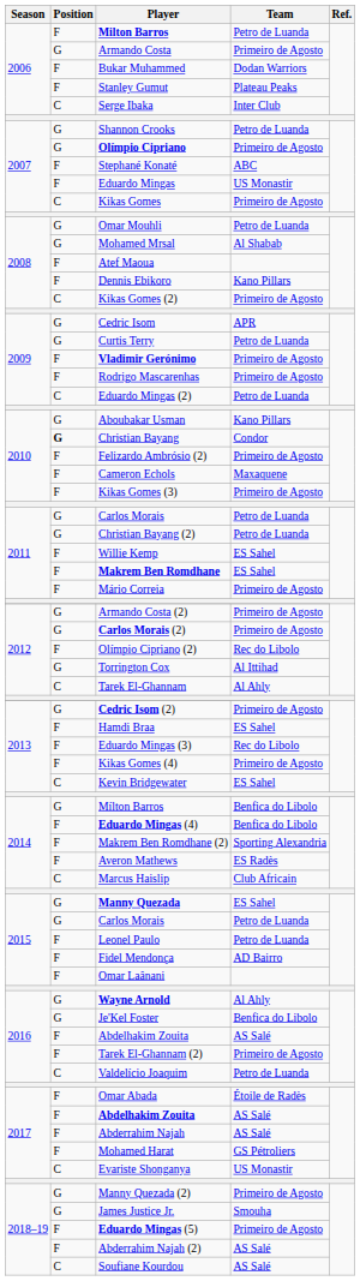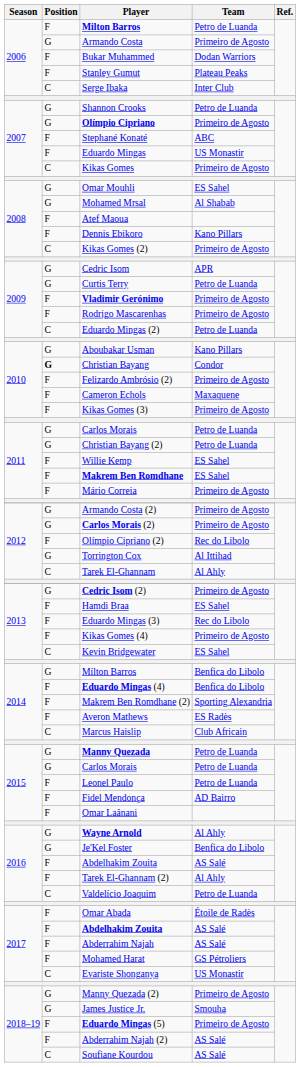 <table class="wikitable">
 <tr>
 <th>Season</th>
 <th>Position</th>
 <th>Player</th>
 <th>Team</th>
 <th>Ref.</th>
 </tr>
 <tr>
 <td rowspan=5><a href='#'>2006</a></td>
 <td>F</td>
 <td align=left> <strong><a href='#'>Milton Barros</a></strong></td>
 <td align=left> <a href='#'>Petro de Luanda</a></td>
 </tr>
 <tr>
 <td>G</td>
 <td align=left> <a href='#'>Armando Costa</a></td>
 <td align=left> <a href='#'>Primeiro de Agosto</a></td>
 </tr>
 <tr>
 <td>F</td>
 <td align=left> <a href='#'>Bukar Muhammed</a></td>
 <td align=left> <a href='#'>Dodan Warriors</a></td>
 </tr>
 <tr>
 <td>F</td>
 <td align=left> <a href='#'>Stanley Gumut</a></td>
 <td align=left> <a href='#'>Plateau Peaks</a></td>
 </tr>
 <tr>
 <td>C</td>
 <td align=left> <a href='#'>Serge Ibaka</a></td>
 <td align=left> <a href='#'>Inter Club</a></td>
 </tr>
 <tr>
 <th colspan=5></th>
 </tr>
 <tr>
 <td rowspan=5><a href='#'>2007</a></td>
 <td>G</td>
 <td align=left> <a href='#'>Shannon Crooks</a></td>
 <td align=left> <a href='#'>Petro de Luanda</a></td>
 </tr>
 <tr>
 <td>G</td>
 <td align=left> <strong><a href='#'>Olímpio Cipriano</a></strong></td>
 <td align=left> <a href='#'>Primeiro de Agosto</a></td>
 </tr>
 <tr>
 <td>F</td>
 <td align=left> <a href='#'>Stephané Konaté</a></td>
 <td align=left> <a href='#'>ABC</a></td>
 </tr>
 <tr>
 <td>F</td>
 <td align=left> <a href='#'>Eduardo Mingas</a></td>
 <td align=left> <a href='#'>US Monastir</a></td>
 </tr>
 <tr>
 <td>C</td>
 <td align=left> <a href='#'>Kikas Gomes</a></td>
 <td align=left> <a href='#'>Primeiro de Agosto</a></td>
 </tr>
 <tr>
 <th colspan=5></th>
 </tr>
 <tr>
 <td rowspan=5><a href='#'>2008</a></td>
 <td>G</td>
 <td align=left> <a href='#'>Omar Mouhli</a></td>
-<td align=left> <a href='#'>Petro de Luanda</a></td>
+<td align=left> <a href='#'>ES Sahel</a></td>
 </tr>
 <tr>
 <td>G</td>
 <td align=left> <a href='#'>Mohamed Mrsal</a></td>
 <td align=left> <a href='#'>Al Shabab</a></td>
 </tr>
 <tr>
 <td>F</td>
 <td align=left> <a href='#'>Atef Maoua</a></td>
 <td align=left></td>
 </tr>
 <tr>
 <td>F</td>
 <td align=left> <a href='#'>Dennis Ebikoro</a></td>
 <td align=left> <a href='#'>Kano Pillars</a></td>
 </tr>
 <tr>
 <td>C</td>
 <td align=left> <a href='#'>Kikas Gomes</a> (2)</td>
 <td align=left> <a href='#'>Primeiro de Agosto</a></td>
 </tr>
 <tr>
 <th colspan=5></th>
 </tr>
 <tr>
 <td rowspan=5><a href='#'>2009</a></td>
 <td>G</td>
 <td align=left> <a href='#'>Cedric Isom</a></td>
 <td align=left> <a href='#'>APR</a></td>
 </tr>
 <tr>
 <td>G</td>
 <td align=left> <a href='#'>Curtis Terry</a></td>
 <td align=left> <a href='#'>Petro de Luanda</a></td>
 </tr>
 <tr>
 <td>F</td>
 <td align=left> <strong><a href='#'>Vladimir Gerónimo</a></strong></td>
 <td align=left> <a href='#'>Primeiro de Agosto</a></td>
 </tr>
 <tr>
 <td>F</td>
 <td align=left> <a href='#'>Rodrigo Mascarenhas</a></td>
 <td align=left> <a href='#'>Primeiro de Agosto</a></td>
 </tr>
 <tr>
 <td>C</td>
 <td align=left> <a href='#'>Eduardo Mingas</a> (2)</td>
 <td align=left> <a href='#'>Petro de Luanda</a></td>
 </tr>
 <tr>
 <th colspan=5></th>
 </tr>
 <tr>
 <td rowspan=5><a href='#'>2010</a></td>
 <td>G</td>
 <td align=left> <a href='#'>Aboubakar Usman</a></td>
 <td align=left> <a href='#'>Kano Pillars</a></td>
 </tr>
 <tr>
 <td><strong>G</strong></td>
 <td align=left> <a href='#'>Christian Bayang</a></td>
 <td align=left> <a href='#'>Condor</a></td>
 </tr>
 <tr>
 <td>F</td>
 <td align=left> <a href='#'>Felizardo Ambrósio</a> (2)</td>
 <td align=left> <a href='#'>Primeiro de Agosto</a></td>
 </tr>
 <tr>
 <td>F</td>
 <td align=left> <a href='#'>Cameron Echols</a></td>
 <td align=left> <a href='#'>Maxaquene</a></td>
 </tr>
 <tr>
 <td>F</td>
 <td align=left> <a href='#'>Kikas Gomes</a> (3)</td>
 <td align=left> <a href='#'>Primeiro de Agosto</a></td>
 </tr>
 <tr>
 <th colspan=5></th>
 </tr>
 <tr>
 <td rowspan=5><a href='#'>2011</a></td>
 <td>G</td>
 <td align=left> <a href='#'>Carlos Morais</a></td>
 <td align=left> <a href='#'>Petro de Luanda</a></td>
 </tr>
 <tr>
 <td>G</td>
 <td align=left> <a href='#'>Christian Bayang</a> (2)</td>
 <td align=left> <a href='#'>Petro de Luanda</a></td>
 </tr>
 <tr>
 <td>F</td>
 <td align=left> <a href='#'>Willie Kemp</a></td>
 <td align=left> <a href='#'>ES Sahel</a></td>
 </tr>
 <tr>
 <td>F</td>
 <td align=left> <strong><a href='#'>Makrem Ben Romdhane</a></strong></td>
 <td align=left> <a href='#'>ES Sahel</a></td>
 </tr>
 <tr>
 <td>F</td>
 <td align=left> <a href='#'>Mário Correia</a></td>
 <td align=left> <a href='#'>Primeiro de Agosto</a></td>
 </tr>
 <tr>
 <th colspan=5></th>
 </tr>
 <tr>
 </tr>
 <tr>
 <td rowspan=5><a href='#'>2012</a></td>
 <td>G</td>
 <td align=left> <a href='#'>Armando Costa</a> (2)</td>
 <td align=left> <a href='#'>Primeiro de Agosto</a></td>
 </tr>
 <tr>
 <td>G</td>
 <td align=left> <strong><a href='#'>Carlos Morais</a></strong> (2)</td>
 <td align=left> <a href='#'>Primeiro de Agosto</a></td>
 </tr>
 <tr>
 <td>F</td>
 <td align=left> <a href='#'>Olímpio Cipriano</a> (2)</td>
 <td align=left> <a href='#'>Rec do Libolo</a></td>
 </tr>
 <tr>
 <td>G</td>
 <td align=left> <a href='#'>Torrington Cox</a></td>
 <td align=left> <a href='#'>Al Ittihad</a></td>
 </tr>
 <tr>
 <td>C</td>
 <td align=left> <a href='#'>Tarek El-Ghannam</a></td>
 <td align=left> <a href='#'>Al Ahly</a></td>
 </tr>
 <tr>
 <th colspan=5></th>
 </tr>
 <tr>
 </tr>
 <tr>
 <td rowspan=5><a href='#'>2013</a></td>
 <td>G</td>
 <td align=left> <strong><a href='#'>Cedric Isom</a></strong> (2)</td>
 <td align=left> <a href='#'>Primeiro de Agosto</a></td>
 </tr>
 <tr>
 <td>F</td>
 <td align=left> <a href='#'>Hamdi Braa</a></td>
 <td align=left> <a href='#'>ES Sahel</a></td>
 </tr>
 <tr>
 <td>F</td>
 <td align=left> <a href='#'>Eduardo Mingas</a> (3)</td>
 <td align=left> <a href='#'>Rec do Libolo</a></td>
 </tr>
 <tr>
 <td>F</td>
 <td align=left> <a href='#'>Kikas Gomes</a> (4)</td>
 <td align=left> <a href='#'>Primeiro de Agosto</a></td>
 </tr>
 <tr>
 <td>C</td>
 <td align=left> <a href='#'>Kevin Bridgewater</a></td>
 <td align=left> <a href='#'>ES Sahel</a></td>
 </tr>
 <tr>
 <th colspan=5></th>
 </tr>
 <tr>
 <td rowspan=5><a href='#'>2014</a></td>
 <td>G</td>
 <td align=left> <a href='#'>Mílton Barros</a></td>
 <td align=left> <a href='#'>Benfica do Libolo</a></td>
 </tr>
 <tr>
 <td>F</td>
 <td align=left> <strong><a href='#'>Eduardo Mingas</a></strong> (4)</td>
 <td align=left> <a href='#'>Benfica do Libolo</a></td>
 </tr>
 <tr>
 <td>F</td>
 <td align=left> <a href='#'>Makrem Ben Romdhane</a> (2)</td>
 <td align=left> <a href='#'>Sporting Alexandria</a></td>
 </tr>
 <tr>
 <td>F</td>
 <td align=left> <a href='#'>Averon Mathews</a></td>
 <td align=left> <a href='#'>ES Radès</a></td>
 </tr>
 <tr>
 <td>C</td>
 <td align=left> <a href='#'>Marcus Haislip</a></td>
 <td align=left> <a href='#'>Club Africain</a></td>
 </tr>
 <tr>
 <th colspan=5></th>
 </tr>
 <tr>
 <td rowspan=5><a href='#'>2015</a></td>
 <td>G</td>
 <td align=left> <strong><a href='#'>Manny Quezada</a></strong></td>
-<td align=left> <a href='#'>ES Sahel</a></td>
+<td align=left> <a href='#'>Petro de Luanda</a></td>
 </tr>
 <tr>
 <td>G</td>
 <td align=left> <a href='#'>Carlos Morais</a></td>
 <td align=left> <a href='#'>Petro de Luanda</a></td>
 </tr>
 <tr>
 <td>F</td>
 <td align=left> <a href='#'>Leonel Paulo</a></td>
 <td align=left> <a href='#'>Petro de Luanda</a></td>
 </tr>
 <tr>
 <td>F</td>
 <td align=left> <a href='#'>Fidel Mendonça</a></td>
 <td align=left> <a href='#'>AD Bairro</a></td>
 </tr>
 <tr>
 <td>F</td>
 <td align=left> <a href='#'>Omar Laânani</a></td>
 <td align=left></td>
 </tr>
 <tr>
 <th colspan=5></th>
 </tr>
 <tr>
 <td rowspan=5><a href='#'>2016</a></td>
 <td>G</td>
 <td align=left> <strong><a href='#'>Wayne Arnold</a></strong></td>
 <td align=left> <a href='#'>Al Ahly</a></td>
 </tr>
 <tr>
 <td>G</td>
 <td align=left> <a href='#'>Je'Kel Foster</a></td>
 <td align=left> <a href='#'>Benfica do Libolo</a></td>
 </tr>
 <tr>
 <td>F</td>
 <td align=left> <a href='#'>Abdelhakim Zouita</a></td>
 <td align=left> <a href='#'>AS Salé</a></td>
 </tr>
 <tr>
 <td>F</td>
 <td align=left> <a href='#'>Tarek El-Ghannam</a> (2)</td>
-<td align=left> <a href='#'>Primeiro de Agosto</a></td>
+<td align=left> <a href='#'>Al Ahly</a></td>
 </tr>
 <tr>
 <td>C</td>
 <td align=left> <a href='#'>Valdelício Joaquim</a></td>
 <td align=left> <a href='#'>Petro de Luanda</a></td>
 </tr>
 <tr>
 <th colspan=5></th>
 </tr>
 <tr>
 <td rowspan=5><a href='#'>2017</a></td>
 <td>F</td>
 <td align=left> <a href='#'>Omar Abada</a></td>
 <td align=left> <a href='#'>Étoile de Radès</a></td>
 <td rowspan=5 align=center></td>
 </tr>
 <tr>
 <td>F</td>
 <td align=left> <strong><a href='#'>Abdelhakim Zouita</a></strong></td>
 <td align=left> <a href='#'>AS Salé</a></td>
 </tr>
 <tr>
 <td>F</td>
 <td align=left> <a href='#'>Abderrahim Najah</a></td>
 <td align=left> <a href='#'>AS Salé</a></td>
 </tr>
 <tr>
 <td>F</td>
 <td align=left> <a href='#'>Mohamed Harat</a></td>
 <td align=left> <a href='#'>GS Pétroliers</a></td>
 </tr>
 <tr>
 <td>C</td>
 <td align=left> <a href='#'>Evariste Shonganya</a></td>
 <td align=left> <a href='#'>US Monastir</a></td>
 </tr>
 <tr>
 <th colspan=5></th>
 </tr>
 <tr>
 <td rowspan=5><a href='#'>2018–19</a></td>
 <td>G</td>
 <td> <a href='#'>Manny Quezada</a> (2)</td>
 <td> <a href='#'>Primeiro de Agosto</a></td>
 <td rowspan=5 align=center></td>
 </tr>
 <tr>
 <td>G</td>
 <td> <a href='#'>James Justice Jr.</a></td>
 <td> <a href='#'>Smouha</a></td>
 </tr>
 <tr>
 <td>F</td>
 <td> <strong><a href='#'>Eduardo Mingas</a></strong> (5)</td>
 <td> <a href='#'>Primeiro de Agosto</a></td>
 </tr>
 <tr>
 <td>F</td>
 <td> <a href='#'>Abderrahim Najah</a> (2)</td>
 <td> <a href='#'>AS Salé</a></td>
 </tr>
 <tr>
 <td>C</td>
 <td> <a href='#'>Soufiane Kourdou</a></td>
 <td> <a href='#'>AS Salé</a></td>
 </tr>
 </table>
